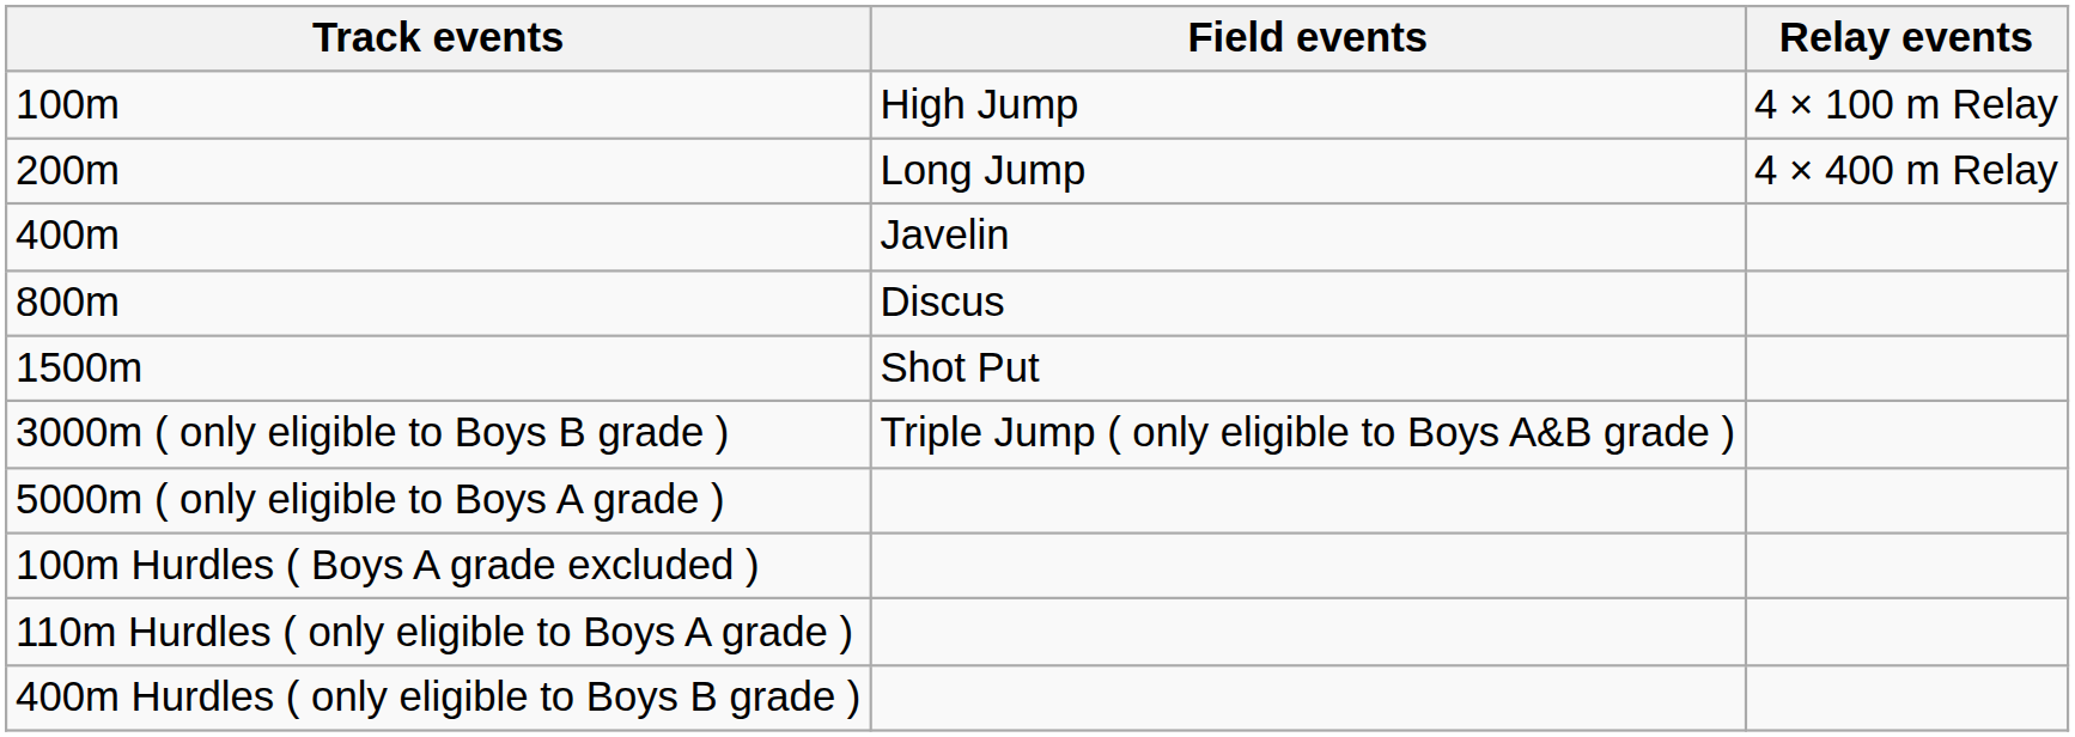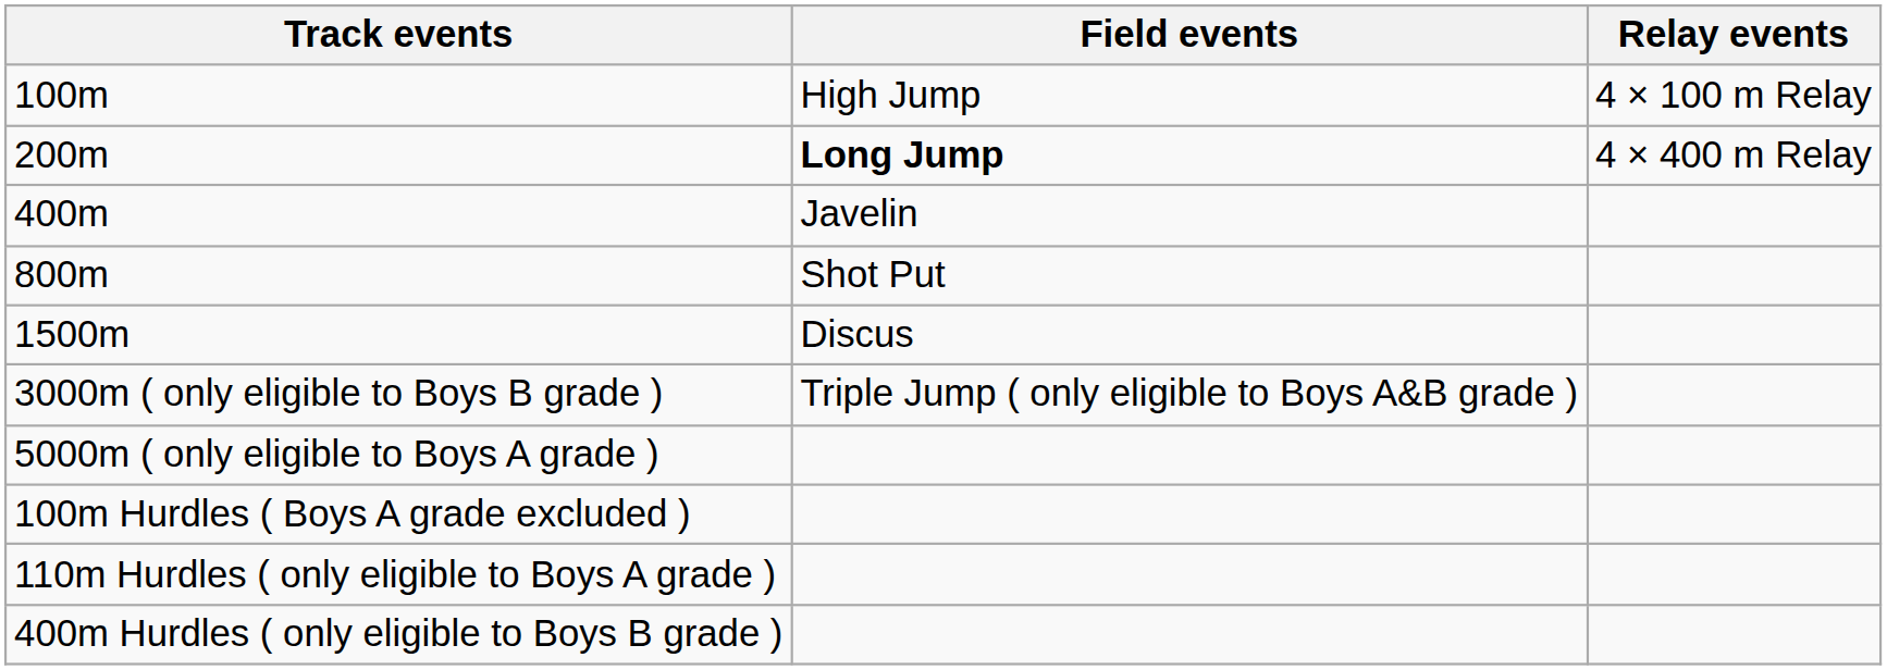 <table class="wikitable">
 <tr>
 <th>Track events</th>
 <th>Field events</th>
 <th>Relay events</th>
 </tr>
 <tr>
 <td>100m</td>
 <td>High Jump</td>
 <td>4 × 100 m Relay</td>
 </tr>
 <tr>
 <td>200m</td>
-<td>Long Jump</td>
+<td><strong>Long Jump</strong></td>
 <td>4 × 400 m Relay</td>
 </tr>
 <tr>
 <td>400m</td>
 <td>Javelin</td>
 <td></td>
 </tr>
 <tr>
 <td>800m</td>
-<td>Discus</td>
+<td>Shot Put</td>
 <td></td>
 </tr>
 <tr>
 <td>1500m</td>
-<td>Shot Put</td>
+<td>Discus</td>
 <td></td>
 </tr>
 <tr>
 <td>3000m ( only eligible to Boys B grade )</td>
 <td>Triple Jump ( only eligible to Boys A&B grade )</td>
 <td></td>
 </tr>
 <tr>
 <td>5000m ( only eligible to Boys A grade )</td>
 <td></td>
 <td></td>
 </tr>
 <tr>
 <td>100m Hurdles ( Boys A grade excluded )</td>
 <td></td>
 <td></td>
 </tr>
 <tr>
 <td>110m Hurdles ( only eligible to Boys A grade )</td>
 <td></td>
 <td></td>
 </tr>
 <tr>
 <td>400m Hurdles ( only eligible to Boys B grade )</td>
 <td></td>
 <td></td>
 </tr>
 </table>
